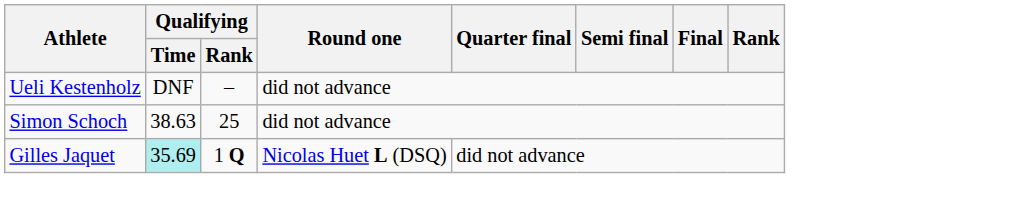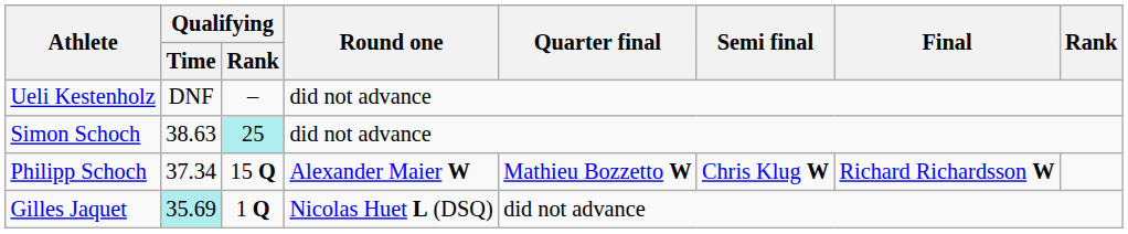 <table class="wikitable" style="font-size:90%">
 <tr>
 <th rowspan="2">Athlete</th>
 <th colspan="2">Qualifying</th>
 <th rowspan="2">Round one</th>
 <th rowspan="2">Quarter final</th>
 <th rowspan="2">Semi final</th>
 <th rowspan="2">Final</th>
 <th rowspan="2">Rank</th>
 </tr>
 <tr>
 <th>Time</th>
 <th>Rank</th>
 </tr>
 <tr>
 <td><a href='#'>Ueli Kestenholz</a></td>
 <td align="center">DNF</td>
 <td align="center">–</td>
 <td colspan="5">did not advance</td>
 </tr>
 <tr>
 <td><a href='#'>Simon Schoch</a></td>
 <td align="center">38.63</td>
-<td align="center">25</td>
+<td align="center" style="background: paleturquoise;">25</td>
 <td colspan="5">did not advance</td>
+</tr>
+<tr>
+<td><a href='#'>Philipp Schoch</a></td>
+<td align="center">37.34</td>
+<td align="center">15 <strong>Q</strong></td>
+<td> <a href='#'>Alexander Maier</a> <strong>W</strong></td>
+<td> <a href='#'>Mathieu Bozzetto</a> <strong>W</strong></td>
+<td> <a href='#'>Chris Klug</a> <strong>W</strong></td>
+<td> <a href='#'>Richard Richardsson</a> <strong>W</strong></td>
+<td align="center"></td>
 </tr>
 <tr>
 <td><a href='#'>Gilles Jaquet</a></td>
 <td align="center" style="background: paleturquoise;">35.69</td>
 <td align="center">1 <strong>Q</strong></td>
 <td> <a href='#'>Nicolas Huet</a> <strong>L</strong> (DSQ)</td>
 <td colspan="4">did not advance</td>
 </tr>
 </table>
